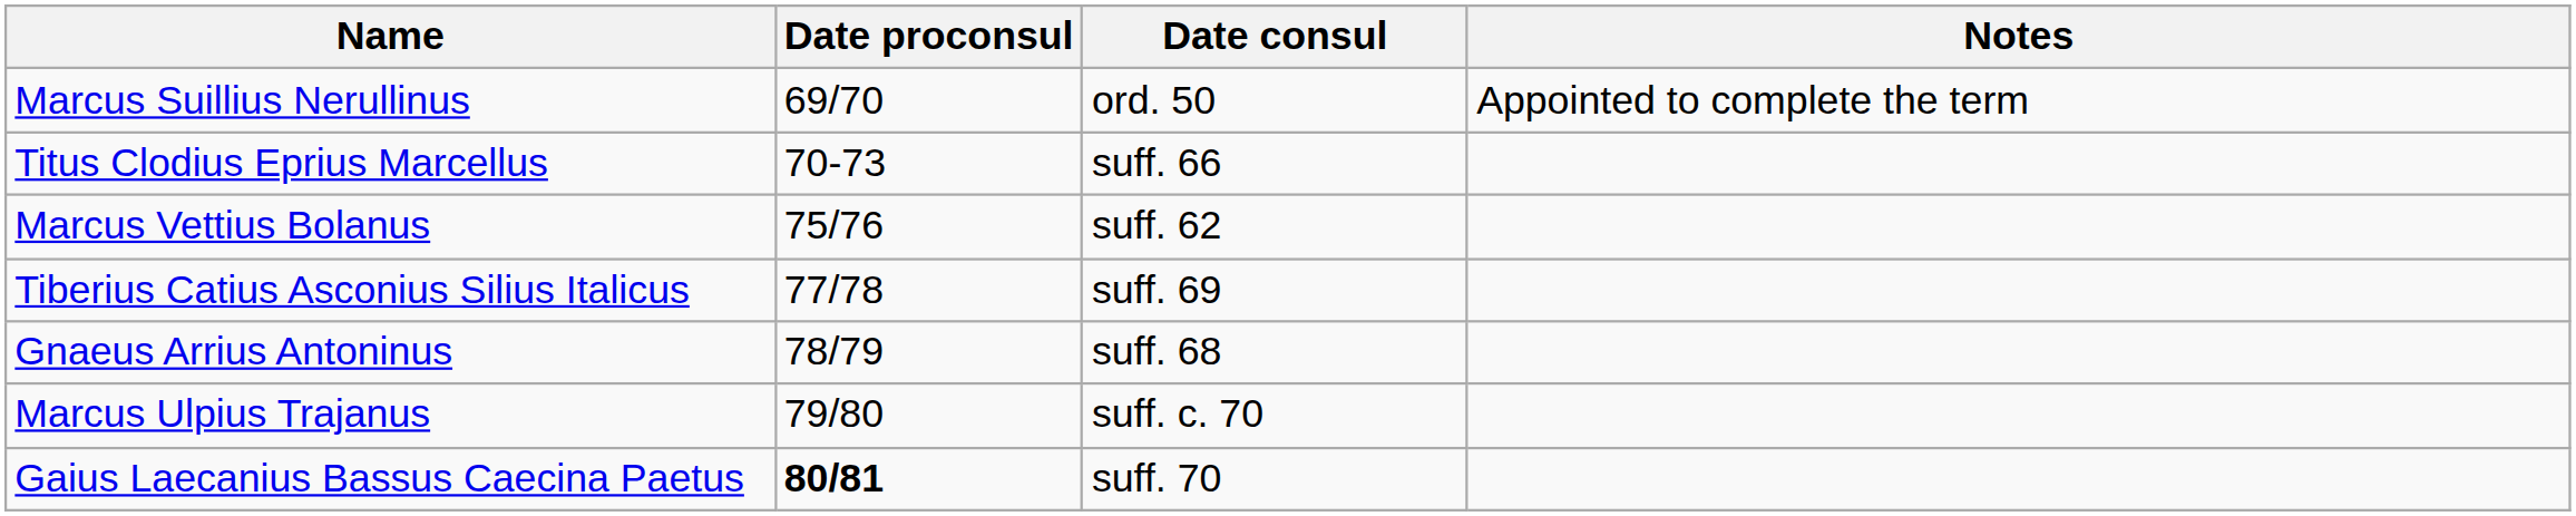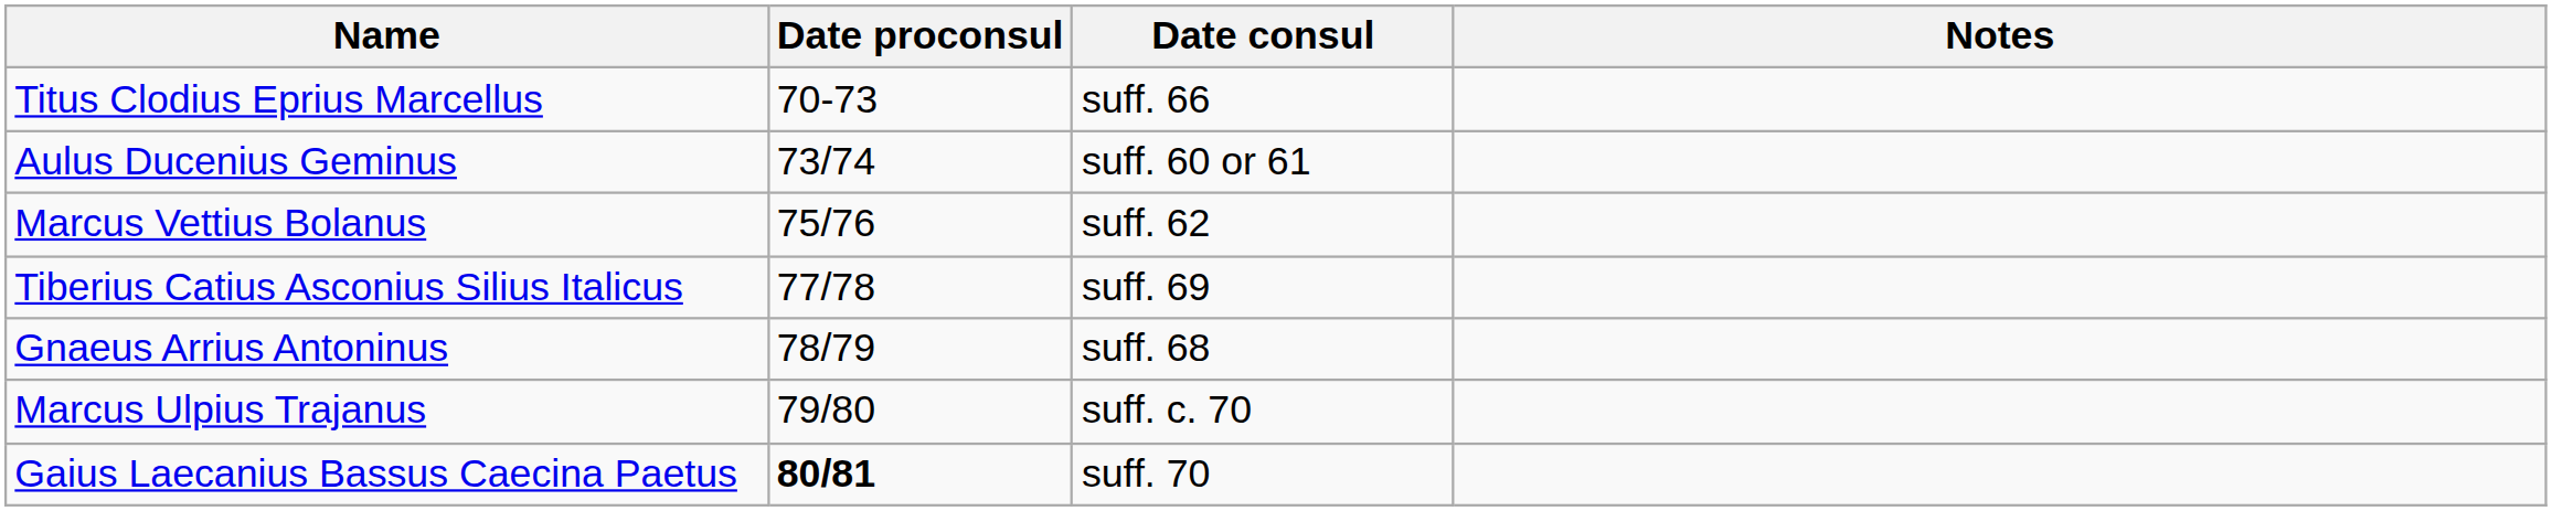 <table class="wikitable">
 <tr>
 <th width=30%>Name</th>
 <th width=12%>Date proconsul</th>
 <th width=15%>Date consul</th>
 <th width=43%>Notes</th>
 </tr>
 <tr>
-<td><a href='#'>Marcus Suillius Nerullinus</a></td>
-<td>69/70</td>
-<td>ord. 50</td>
-<td>Appointed to complete the term</td>
-</tr>
-<tr>
 <td><a href='#'>Titus Clodius Eprius Marcellus</a></td>
 <td>70-73</td>
 <td>suff. 66</td>
+<td></td>
+</tr>
+<tr>
+<td><a href='#'>Aulus Ducenius Geminus</a></td>
+<td>73/74</td>
+<td>suff. 60 or 61</td>
 <td></td>
 </tr>
 <tr>
 <td><a href='#'>Marcus Vettius Bolanus</a></td>
 <td>75/76</td>
 <td>suff. 62</td>
 <td></td>
 </tr>
 <tr>
 <td><a href='#'>Tiberius Catius Asconius Silius Italicus</a></td>
 <td>77/78</td>
 <td>suff. 69</td>
 <td></td>
 </tr>
 <tr>
 <td><a href='#'>Gnaeus Arrius Antoninus</a></td>
 <td>78/79</td>
 <td>suff. 68</td>
 <td></td>
 </tr>
 <tr>
 <td><a href='#'>Marcus Ulpius Trajanus</a></td>
 <td>79/80</td>
 <td>suff. c. 70</td>
 <td></td>
 </tr>
 <tr>
 <td><a href='#'>Gaius Laecanius Bassus Caecina Paetus</a></td>
 <td><strong>80/81</strong></td>
 <td>suff. 70</td>
 <td></td>
 </tr>
 </table>
